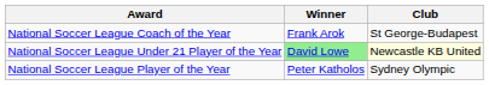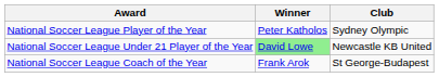 <table class="wikitable">
 <tr>
 <th>Award</th>
 <th>Winner</th>
 <th>Club</th>
 </tr>
 <tr>
+<td><a href='#'>National Soccer League Player of the Year</a></td>
+<td> <a href='#'>Peter Katholos</a></td>
+<td>Sydney Olympic</td>
+</tr>
+<tr>
+<td><a href='#'>National Soccer League Under 21 Player of the Year</a></td>
+<td style="background: lightgreen;"> <a href='#'>David Lowe</a></td>
+<td>Newcastle KB United</td>
+</tr>
+<tr>
 <td><a href='#'>National Soccer League Coach of the Year</a></td>
 <td> <a href='#'>Frank Arok</a></td>
 <td>St George-Budapest</td>
 </tr>
-<tr>
-<td><a href='#'>National Soccer League Under 21 Player of the Year</a></td>
-<td style="background: lightgreen;"> <a href='#'>David Lowe</a></td>
-<td style="background: lightyellow;">Newcastle KB United</td>
-</tr>
-<tr>
-<td><a href='#'>National Soccer League Player of the Year</a></td>
-<td> <a href='#'>Peter Katholos</a></td>
-<td>Sydney Olympic</td>
-</tr>
 </table>
